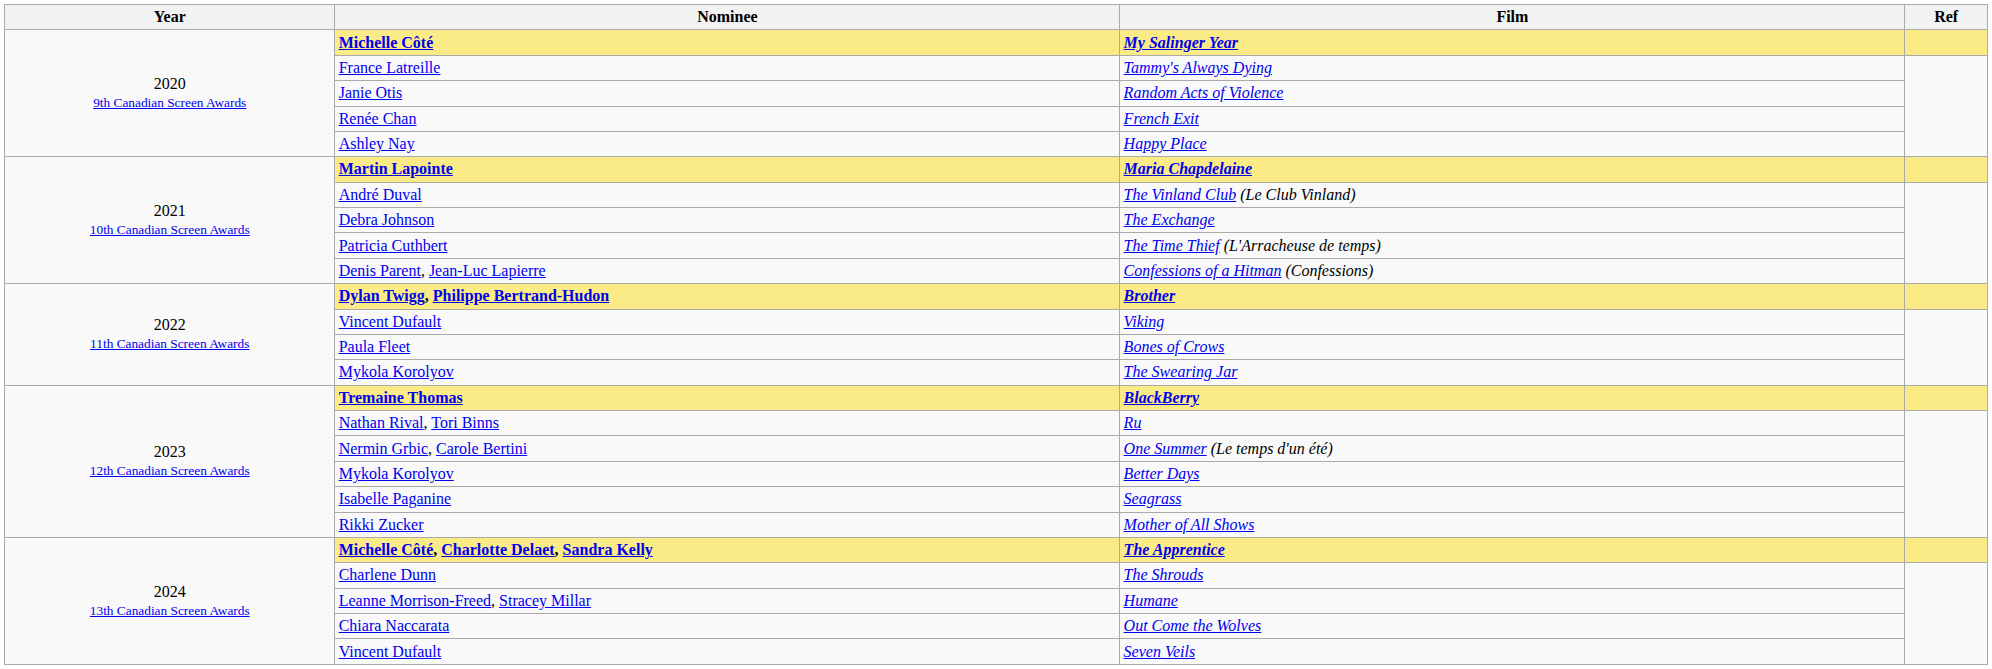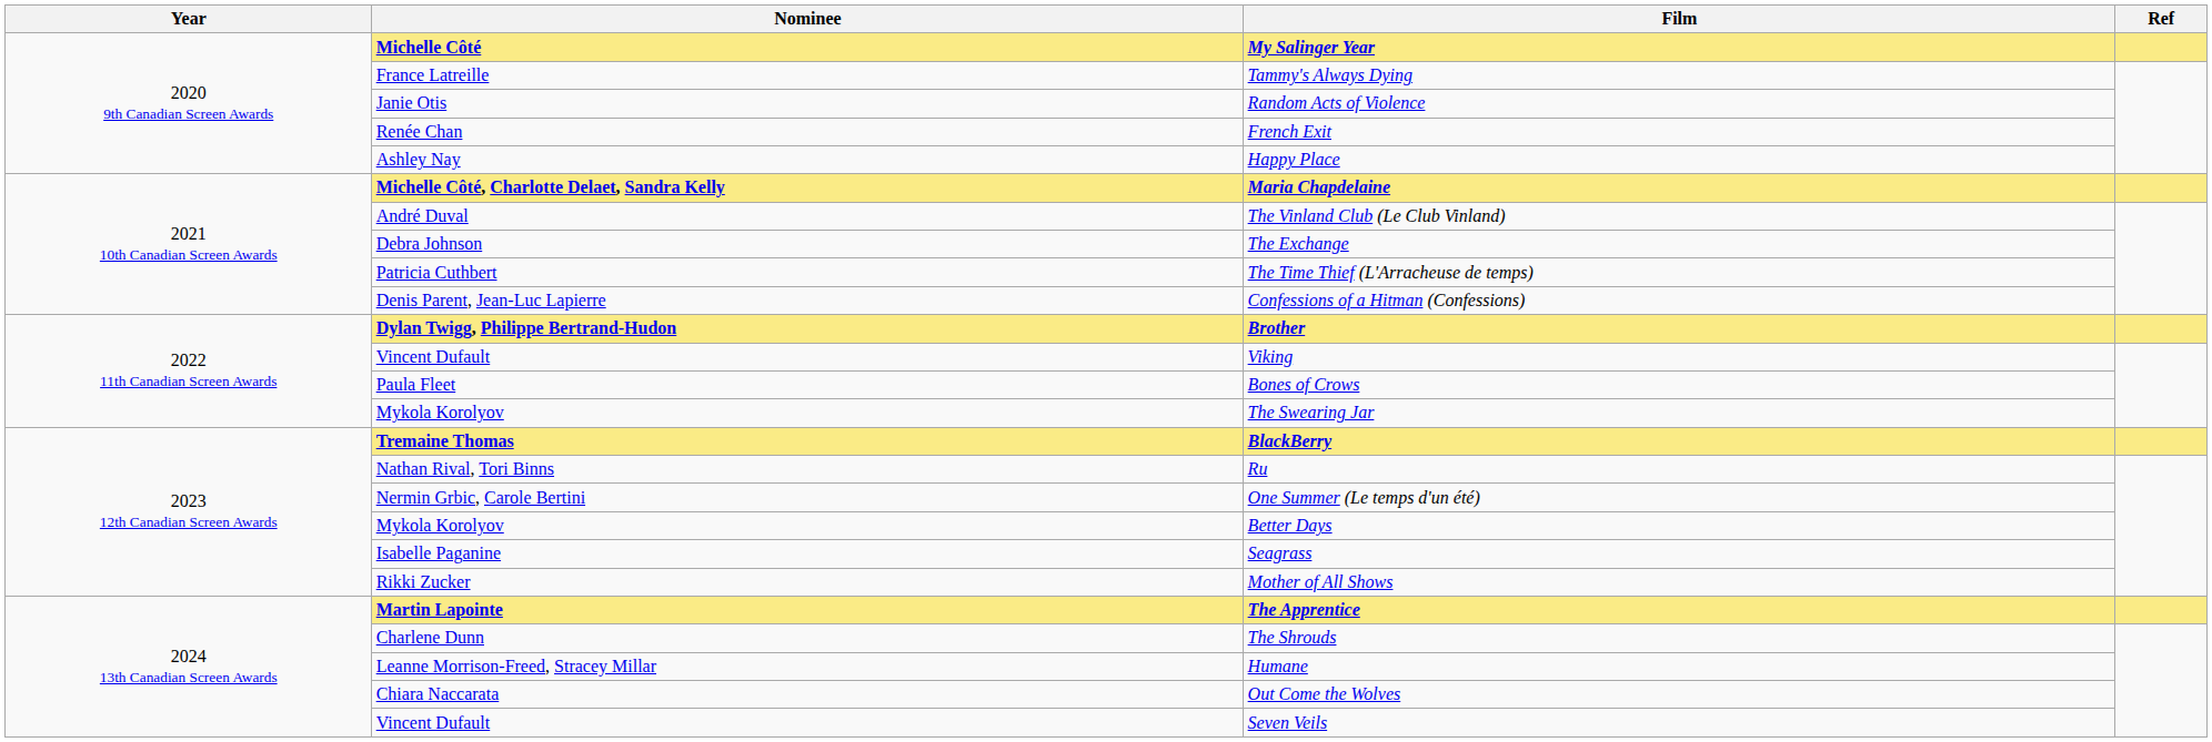 <table class="wikitable" style="width:100%;">
 <tr style="background:#bebebe;">
 <th style="width:8%;">Year</th>
 <th style="width:19%;">Nominee</th>
 <th style="width:19%;">Film</th>
 <th style="width:2%;">Ref</th>
 </tr>
 <tr>
 <td rowspan="6" align="center">2020 <br> <small><a href='#'>9th Canadian Screen Awards</a></small></td>
 </tr>
 <tr style="background:#FAEB86;">
 <td><strong><a href='#'>Michelle Côté</a></strong></td>
 <td><strong><em><a href='#'>My Salinger Year</a></em></strong></td>
 <td></td>
 </tr>
 <tr>
 <td><a href='#'>France Latreille</a></td>
 <td><em><a href='#'>Tammy's Always Dying</a></em></td>
 <td rowspan=4></td>
 </tr>
 <tr>
 <td><a href='#'>Janie Otis</a></td>
 <td><em><a href='#'>Random Acts of Violence</a></em></td>
 </tr>
 <tr>
 <td><a href='#'>Renée Chan</a></td>
 <td><em><a href='#'>French Exit</a></em></td>
 </tr>
 <tr>
 <td><a href='#'>Ashley Nay</a></td>
 <td><em><a href='#'>Happy Place</a></em></td>
 </tr>
 <tr>
 <td rowspan="6" align="center">2021 <br> <small><a href='#'>10th Canadian Screen Awards</a></small></td>
 </tr>
 <tr style="background:#FAEB86;">
-<td><strong><a href='#'>Martin Lapointe</a></strong></td>
+<td><strong><a href='#'>Michelle Côté</a>, <a href='#'>Charlotte Delaet</a>, <a href='#'>Sandra Kelly</a></strong></td>
 <td><strong><em><a href='#'>Maria Chapdelaine</a></em></strong></td>
 <td></td>
 </tr>
 <tr>
 <td><a href='#'>André Duval</a></td>
 <td><em><a href='#'>The Vinland Club</a> (Le Club Vinland)</em></td>
 <td rowspan=4></td>
 </tr>
 <tr>
 <td><a href='#'>Debra Johnson</a></td>
 <td><em><a href='#'>The Exchange</a></em></td>
 </tr>
 <tr>
 <td><a href='#'>Patricia Cuthbert</a></td>
 <td><em><a href='#'>The Time Thief</a> (L'Arracheuse de temps)</em></td>
 </tr>
 <tr>
 <td><a href='#'>Denis Parent</a>, <a href='#'>Jean-Luc Lapierre</a></td>
 <td><em><a href='#'>Confessions of a Hitman</a> (Confessions)</em></td>
 </tr>
 <tr>
 <td rowspan="5" align="center">2022 <br> <small><a href='#'>11th Canadian Screen Awards</a></small></td>
 </tr>
 <tr style="background:#FAEB86;">
 <td><strong><a href='#'>Dylan Twigg</a>, <a href='#'>Philippe Bertrand-Hudon</a></strong></td>
 <td><strong><em><a href='#'>Brother</a></em></strong></td>
 <td></td>
 </tr>
 <tr>
 <td><a href='#'>Vincent Dufault</a></td>
 <td><em><a href='#'>Viking</a></em></td>
 <td rowspan=3></td>
 </tr>
 <tr>
 <td><a href='#'>Paula Fleet</a></td>
 <td><em><a href='#'>Bones of Crows</a></em></td>
 </tr>
 <tr>
 <td><a href='#'>Mykola Korolyov</a></td>
 <td><em><a href='#'>The Swearing Jar</a></em></td>
 </tr>
 <tr>
 <td rowspan="7" align="center">2023 <br> <small><a href='#'>12th Canadian Screen Awards</a></small></td>
 </tr>
 <tr style="background:#FAEB86;">
 <td><strong><a href='#'>Tremaine Thomas</a></strong></td>
 <td><strong><em><a href='#'>BlackBerry</a></em></strong></td>
 <td></td>
 </tr>
 <tr>
 <td><a href='#'>Nathan Rival</a>, <a href='#'>Tori Binns</a></td>
 <td><em><a href='#'>Ru</a></em></td>
 <td rowspan=5></td>
 </tr>
 <tr>
 <td><a href='#'>Nermin Grbic</a>, <a href='#'>Carole Bertini</a></td>
 <td><em><a href='#'>One Summer</a> (Le temps d'un été)</em></td>
 </tr>
 <tr>
 <td><a href='#'>Mykola Korolyov</a></td>
 <td><em><a href='#'>Better Days</a></em></td>
 </tr>
 <tr>
 <td><a href='#'>Isabelle Paganine</a></td>
 <td><em><a href='#'>Seagrass</a></em></td>
 </tr>
 <tr>
 <td><a href='#'>Rikki Zucker</a></td>
 <td><em><a href='#'>Mother of All Shows</a></em></td>
 </tr>
 <tr>
 <td rowspan="6" align="center">2024 <br> <small><a href='#'>13th Canadian Screen Awards</a></small></td>
 </tr>
 <tr style="background:#FAEB86;">
-<td><strong><a href='#'>Michelle Côté</a>, <a href='#'>Charlotte Delaet</a>, <a href='#'>Sandra Kelly</a></strong></td>
+<td><strong><a href='#'>Martin Lapointe</a></strong></td>
 <td><strong><em><a href='#'>The Apprentice</a></em></strong></td>
 <td></td>
 </tr>
 <tr>
 <td><a href='#'>Charlene Dunn</a></td>
 <td><em><a href='#'>The Shrouds</a></em></td>
 <td rowspan=4></td>
 </tr>
 <tr>
 <td><a href='#'>Leanne Morrison-Freed</a>, <a href='#'>Stracey Millar</a></td>
 <td><em><a href='#'>Humane</a></em></td>
 </tr>
 <tr>
 <td><a href='#'>Chiara Naccarata</a></td>
 <td><em><a href='#'>Out Come the Wolves</a></em></td>
 </tr>
 <tr>
 <td><a href='#'>Vincent Dufault</a></td>
 <td><em><a href='#'>Seven Veils</a></em></td>
 </tr>
 </table>
